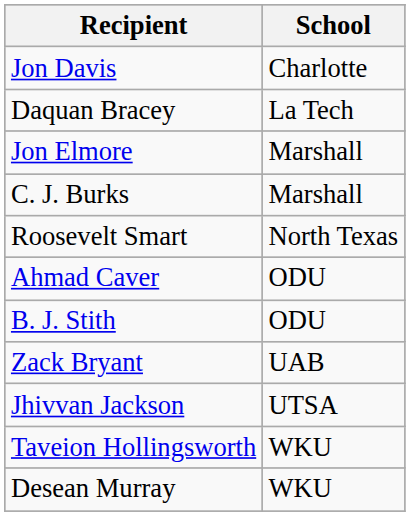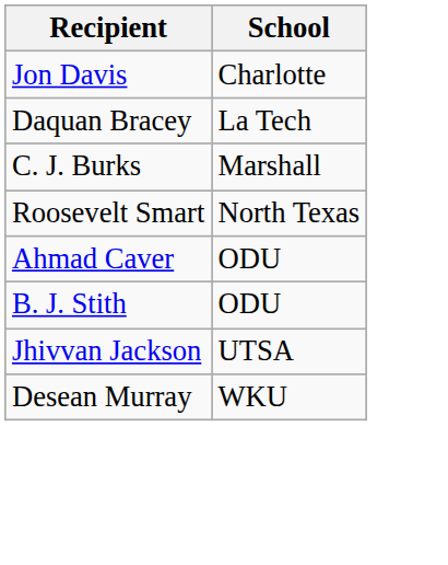 <table class="wikitable" border="1">
 <tr>
 <th>Recipient</th>
 <th>School</th>
 </tr>
 <tr>
 <td><a href='#'>Jon Davis</a></td>
 <td>Charlotte</td>
 </tr>
 <tr>
 <td>Daquan Bracey</td>
 <td>La Tech</td>
-</tr>
-<tr>
-<td><a href='#'>Jon Elmore</a></td>
-<td>Marshall</td>
 </tr>
 <tr>
 <td>C. J. Burks</td>
 <td>Marshall</td>
 </tr>
 <tr>
 <td>Roosevelt Smart</td>
 <td>North Texas</td>
 </tr>
 <tr>
 <td><a href='#'>Ahmad Caver</a></td>
 <td>ODU</td>
 </tr>
 <tr>
 <td><a href='#'>B. J. Stith</a></td>
 <td>ODU</td>
 </tr>
 <tr>
-<td><a href='#'>Zack Bryant</a></td>
-<td>UAB</td>
-</tr>
-<tr>
 <td><a href='#'>Jhivvan Jackson</a></td>
 <td>UTSA</td>
-</tr>
-<tr>
-<td><a href='#'>Taveion Hollingsworth</a></td>
-<td>WKU</td>
 </tr>
 <tr>
 <td>Desean Murray</td>
 <td>WKU</td>
 </tr>
 </table>
